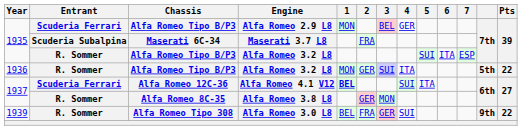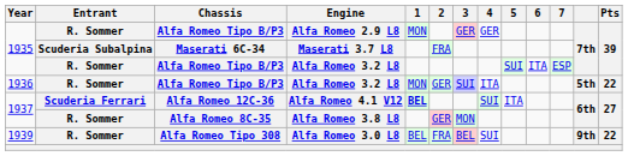 <table class="wikitable" style="text-align:center; font-size:85%">
 <tr>
 <th>Year</th>
 <th>Entrant</th>
 <th>Chassis</th>
 <th>Engine</th>
 <th>1</th>
 <th>2</th>
 <th>3</th>
 <th>4</th>
 <th>5</th>
 <th>6</th>
 <th>7</th>
 <th></th>
 <th>Pts</th>
 </tr>
 <tr>
 <td rowspan=3><a href='#'>1935</a></td>
-<th nowrap><a href='#'>Scuderia Ferrari</a></th>
+<th nowrap>R. Sommer</th>
 <th nowrap><a href='#'>Alfa Romeo Tipo B/P3</a></th>
 <th nowrap><a href='#'>Alfa Romeo</a> 2.9 <a href='#'>L8</a></th>
 <td style="background:#dfffdf;"><a href='#'>MON</a><br></td>
 <td></td>
-<td style="background:#ffcfcf;"><a href='#'>BEL</a><br></td>
+<td style="background:#ffcfcf;"><a href='#'>GER</a><br></td>
 <td><a href='#'>GER</a></td>
 <td></td>
 <td></td>
 <td></td>
 <th rowspan=3>7th</th>
 <th rowspan=3>39</th>
 </tr>
 <tr>
 <th nowrap>Scuderia Subalpina</th>
 <th nowrap><a href='#'>Maserati</a> 6C-34</th>
 <th nowrap><a href='#'>Maserati</a> 3.7 <a href='#'>L8</a></th>
 <td></td>
 <td style="background:#dfffdf;"><a href='#'>FRA</a><br></td>
 <td></td>
 <td></td>
 <td></td>
 <td></td>
 <td></td>
 </tr>
 <tr>
 <th nowrap>R. Sommer</th>
 <th nowrap><a href='#'>Alfa Romeo Tipo B/P3</a></th>
 <th nowrap><a href='#'>Alfa Romeo</a> 3.2 <a href='#'>L8</a></th>
 <td></td>
 <td></td>
 <td></td>
 <td></td>
 <td style="background:#dfffdf;"><a href='#'>SUI</a><br></td>
 <td><a href='#'>ITA</a></td>
 <td style="background:#dfffdf;"><a href='#'>ESP</a><br></td>
 </tr>
 <tr>
 <td><a href='#'>1936</a></td>
 <th nowrap>R. Sommer</th>
 <th nowrap><a href='#'>Alfa Romeo Tipo B/P3</a></th>
 <th nowrap><a href='#'>Alfa Romeo</a> 3.2 <a href='#'>L8</a></th>
 <td style="background:#dfffdf;"><a href='#'>MON</a><br></td>
 <td style="background:#dfffdf;"><a href='#'>GER</a><br></td>
 <td style="background:#cfcfff;"><a href='#'>SUI</a><br></td>
 <td><a href='#'>ITA</a></td>
 <td></td>
 <td></td>
 <td></td>
 <th>5th</th>
 <th>22</th>
 </tr>
 <tr>
 <td rowspan=2><a href='#'>1937</a></td>
 <th nowrap><a href='#'>Scuderia Ferrari</a></th>
 <th nowrap><a href='#'>Alfa Romeo 12C-36</a></th>
 <th nowrap><a href='#'>Alfa Romeo</a> 4.1 <a href='#'>V12</a></th>
 <td style="background:#dfffdf;"><strong><a href='#'>BEL</a></strong><br></td>
 <td></td>
 <td></td>
 <td style="background:#dfffdf;"><a href='#'>SUI</a><br></td>
 <td><a href='#'>ITA</a></td>
 <td></td>
 <td></td>
 <th rowspan=2>6th</th>
 <th rowspan=2>27</th>
 </tr>
 <tr>
 <th nowrap>R. Sommer</th>
 <th nowrap><a href='#'>Alfa Romeo 8C-35</a></th>
 <th nowrap><a href='#'>Alfa Romeo</a> 3.8 <a href='#'>L8</a></th>
 <td></td>
 <td style="background:#ffcfcf;"><a href='#'>GER</a><br></td>
 <td style="background:#dfffdf;"><a href='#'>MON</a><br></td>
 <td></td>
 <td></td>
 <td></td>
 <td></td>
 </tr>
 <tr>
 <td><a href='#'>1939</a></td>
 <th nowrap>R. Sommer</th>
 <th nowrap><a href='#'>Alfa Romeo Tipo 308</a></th>
 <th nowrap><a href='#'>Alfa Romeo</a> 3.0 <a href='#'>L8</a></th>
 <td style="background:#dfffdf;"><a href='#'>BEL</a><br></td>
 <td style="background:#dfffdf;"><a href='#'>FRA</a><br></td>
-<td style="background:#ffcfcf;"><a href='#'>GER</a><br></td>
+<td style="background:#ffcfcf;"><a href='#'>BEL</a><br></td>
 <td><a href='#'>SUI</a></td>
 <td></td>
 <td></td>
 <td></td>
 <th>9th</th>
 <th>22</th>
 </tr>
 <tr>
 <th colspan=13></th>
 </tr>
 </table>
